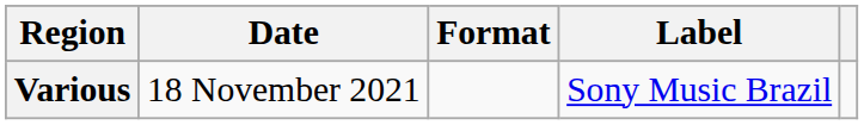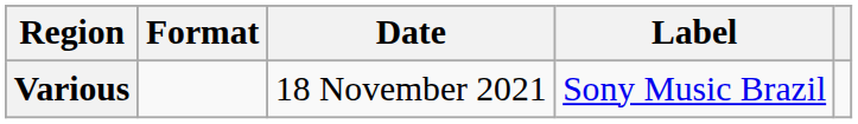 <table class="wikitable plainrowheaders">
 <tr>
 <th scope="col">Region</th>
+<th scope="col">Format</th>
 <th scope="col">Date</th>
-<th scope="col">Format</th>
 <th scope="col">Label</th>
 <th scope="col" class="unsortable"></th>
 </tr>
 <tr>
 <th scope="row">Various</th>
+<td></td>
 <td>18 November 2021</td>
-<td></td>
 <td><a href='#'>Sony Music Brazil</a></td>
 <td></td>
 </tr>
 </table>
